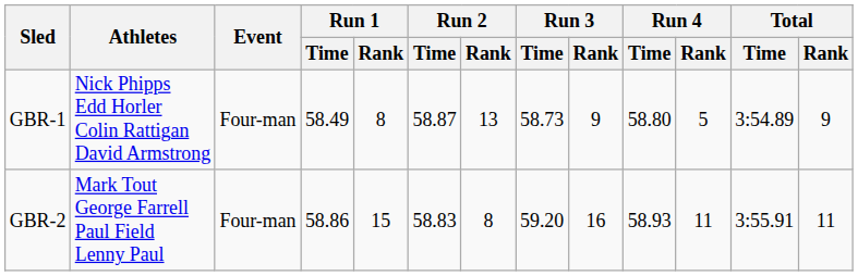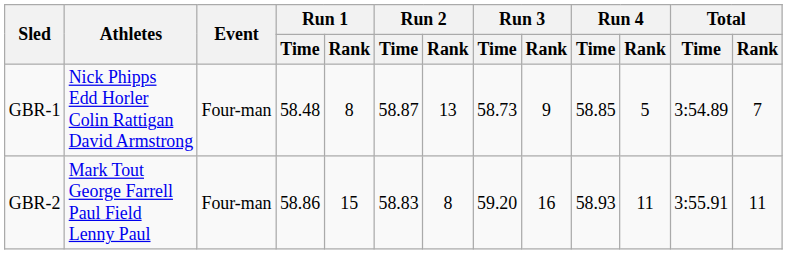 <table class="wikitable"  border="1" style="font-size:90%">
 <tr>
 <th rowspan="2">Sled</th>
 <th rowspan="2">Athletes</th>
 <th rowspan="2">Event</th>
 <th colspan="2">Run 1</th>
 <th colspan="2">Run 2</th>
 <th colspan="2">Run 3</th>
 <th colspan="2">Run 4</th>
 <th colspan="2">Total</th>
 </tr>
 <tr>
 <th>Time</th>
 <th>Rank</th>
 <th>Time</th>
 <th>Rank</th>
 <th>Time</th>
 <th>Rank</th>
 <th>Time</th>
 <th>Rank</th>
 <th>Time</th>
 <th>Rank</th>
 </tr>
 <tr>
 <td align="center">GBR-1</td>
 <td><a href='#'>Nick Phipps</a><br><a href='#'>Edd Horler</a><br><a href='#'>Colin Rattigan</a><br><a href='#'>David Armstrong</a></td>
 <td>Four-man</td>
-<td align="center">58.49</td>
+<td align="center">58.48</td>
 <td align="center">8</td>
 <td align="center">58.87</td>
 <td align="center">13</td>
 <td align="center">58.73</td>
 <td align="center">9</td>
-<td align="center">58.80</td>
+<td align="center">58.85</td>
 <td align="center">5</td>
 <td align="center">3:54.89</td>
-<td align="center">9</td>
+<td align="center">7</td>
 </tr>
 <tr>
 <td align="center">GBR-2</td>
 <td><a href='#'>Mark Tout</a><br><a href='#'>George Farrell</a><br><a href='#'>Paul Field</a><br><a href='#'>Lenny Paul</a></td>
 <td>Four-man</td>
 <td align="center">58.86</td>
 <td align="center">15</td>
 <td align="center">58.83</td>
 <td align="center">8</td>
 <td align="center">59.20</td>
 <td align="center">16</td>
 <td align="center">58.93</td>
 <td align="center">11</td>
 <td align="center">3:55.91</td>
 <td align="center">11</td>
 </tr>
 </table>
